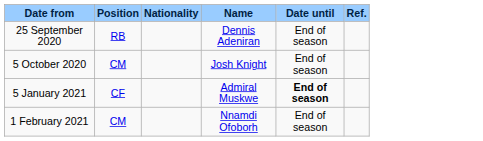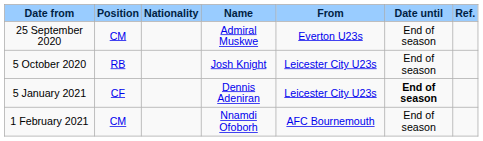 <table class="wikitable"  style="text-align:center; font-size:90%; ">
 <tr>
 <th style="background:#99ccff; color:#001f44; width:115px;">Date from</th>
 <th style="background:#99ccff; color:#001f44; width:50px;">Position</th>
 <th style="background:#99ccff; color:#001f44; width:50px;">Nationality</th>
 <th style="background:#99ccff; color:#001f44; width:95px;">Name</th>
+<th style="background:#99ccff; color:#001f44; width:140px;">From</th>
 <th style="background:#99ccff; color:#001f44; width:85px;">Date until</th>
 <th style="background:#99ccff; color:#001f44; width:25px;">Ref.</th>
 </tr>
 <tr>
 <td>25 September 2020</td>
-<td><a href='#'>RB</a></td>
+<td><a href='#'>CM</a></td>
 <td></td>
-<td><a href='#'>Dennis Adeniran</a></td>
+<td><a href='#'>Admiral Muskwe</a></td>
+<td> <a href='#'>Everton U23s</a></td>
 <td>End of season</td>
 <td></td>
 </tr>
 <tr>
 <td>5 October 2020</td>
-<td><a href='#'>CM</a></td>
+<td><a href='#'>RB</a></td>
 <td></td>
 <td><a href='#'>Josh Knight</a></td>
+<td> <a href='#'>Leicester City U23s</a></td>
 <td>End of season</td>
 <td></td>
 </tr>
 <tr>
 <td>5 January 2021</td>
 <td><a href='#'>CF</a></td>
 <td></td>
-<td><a href='#'>Admiral Muskwe</a></td>
+<td><a href='#'>Dennis Adeniran</a></td>
+<td> <a href='#'>Leicester City U23s</a></td>
 <td><strong>End of season</strong></td>
 <td></td>
 </tr>
 <tr>
 <td>1 February 2021</td>
 <td><a href='#'>CM</a></td>
 <td></td>
 <td><a href='#'>Nnamdi Ofoborh</a></td>
+<td> <a href='#'>AFC Bournemouth</a></td>
 <td>End of season</td>
 <td></td>
 </tr>
 </table>
